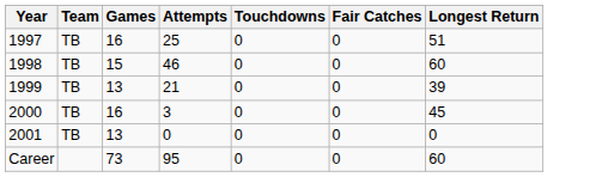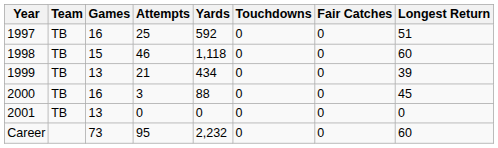 <table class="wikitable">
 <tr>
 <th>Year</th>
 <th>Team</th>
 <th>Games</th>
 <th>Attempts</th>
+<th>Yards</th>
 <th>Touchdowns</th>
 <th>Fair Catches</th>
 <th>Longest Return</th>
 </tr>
 <tr>
 <td>1997</td>
 <td>TB</td>
 <td>16</td>
 <td>25</td>
+<td>592</td>
 <td>0</td>
 <td>0</td>
 <td>51</td>
 </tr>
 <tr>
 <td>1998</td>
 <td>TB</td>
 <td>15</td>
 <td>46</td>
+<td>1,118</td>
 <td>0</td>
 <td>0</td>
 <td>60</td>
 </tr>
 <tr>
 <td>1999</td>
 <td>TB</td>
 <td>13</td>
 <td>21</td>
+<td>434</td>
 <td>0</td>
 <td>0</td>
 <td>39</td>
 </tr>
 <tr>
 <td>2000</td>
 <td>TB</td>
 <td>16</td>
 <td>3</td>
+<td>88</td>
 <td>0</td>
 <td>0</td>
 <td>45</td>
 </tr>
 <tr>
 <td>2001</td>
 <td>TB</td>
 <td>13</td>
 <td>0</td>
 <td>0</td>
 <td>0</td>
 <td>0</td>
+<td>0</td>
 </tr>
 <tr>
 <td>Career</td>
 <td></td>
 <td>73</td>
 <td>95</td>
+<td>2,232</td>
 <td>0</td>
 <td>0</td>
 <td>60</td>
 </tr>
 </table>
